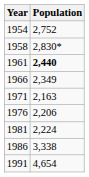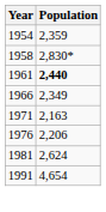 <table class="wikitable">
 <tr>
 <th>Year</th>
 <th>Population</th>
 </tr>
 <tr>
 <td>1954</td>
-<td>2,752</td>
+<td>2,359</td>
 </tr>
 <tr>
 <td>1958</td>
 <td>2,830*</td>
 </tr>
 <tr>
 <td>1961</td>
 <td><strong>2,440</strong></td>
 </tr>
 <tr>
 <td>1966</td>
 <td>2,349</td>
 </tr>
 <tr>
 <td>1971</td>
 <td>2,163</td>
 </tr>
 <tr>
 <td>1976</td>
 <td>2,206</td>
 </tr>
 <tr>
 <td>1981</td>
-<td>2,224</td>
-</tr>
-<tr>
-<td>1986</td>
-<td>3,338</td>
+<td>2,624</td>
 </tr>
 <tr>
 <td>1991</td>
 <td>4,654</td>
 </tr>
 </table>
